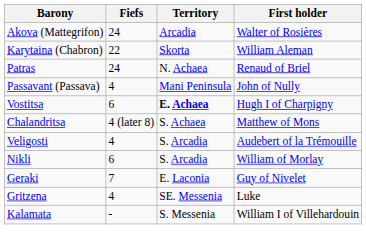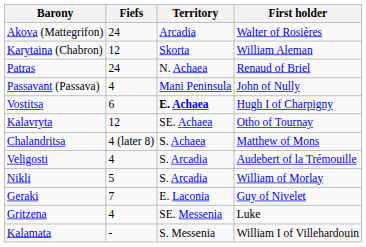 <table class="wikitable">
 <tr ->
 <th>Barony</th>
 <th>Fiefs</th>
 <th>Territory</th>
 <th>First holder</th>
 </tr>
 <tr ->
 <td><a href='#'>Akova</a> (Mattegrifon)</td>
 <td>24</td>
 <td><a href='#'>Arcadia</a></td>
 <td><a href='#'>Walter of Rosières</a></td>
 </tr>
 <tr ->
 <td><a href='#'>Karytaina</a> (Chabron)</td>
-<td>22</td>
+<td>12</td>
 <td><a href='#'>Skorta</a></td>
 <td><a href='#'>William Aleman</a></td>
 </tr>
 <tr ->
 <td><a href='#'>Patras</a></td>
 <td>24</td>
 <td>N. <a href='#'>Achaea</a></td>
 <td><a href='#'>Renaud of Briel</a></td>
 </tr>
 <tr ->
 <td><a href='#'>Passavant</a> (Passava)</td>
 <td>4</td>
 <td><a href='#'>Mani Peninsula</a></td>
 <td><a href='#'>John of Nully</a></td>
 </tr>
 <tr ->
 <td><a href='#'>Vostitsa</a></td>
 <td>6</td>
 <td><strong>E. <a href='#'>Achaea</a></strong></td>
 <td><a href='#'>Hugh I of Charpigny</a></td>
 </tr>
 <tr ->
+<td><a href='#'>Kalavryta</a></td>
+<td>12</td>
+<td>SE. <a href='#'>Achaea</a></td>
+<td><a href='#'>Otho of Tournay</a></td>
+</tr>
+<tr ->
 <td><a href='#'>Chalandritsa</a></td>
 <td>4 (later 8)</td>
 <td>S. <a href='#'>Achaea</a></td>
 <td><a href='#'>Matthew of Mons</a></td>
 </tr>
 <tr ->
 <td><a href='#'>Veligosti</a></td>
 <td>4</td>
 <td>S. <a href='#'>Arcadia</a></td>
 <td><a href='#'>Audebert of la Trémouille</a></td>
 </tr>
 <tr ->
 <td><a href='#'>Nikli</a></td>
-<td>6</td>
+<td>5</td>
 <td>S. <a href='#'>Arcadia</a></td>
 <td><a href='#'>William of Morlay</a></td>
 </tr>
 <tr ->
 <td><a href='#'>Geraki</a></td>
 <td>7</td>
 <td>E. <a href='#'>Laconia</a></td>
 <td><a href='#'>Guy of Nivelet</a></td>
 </tr>
 <tr ->
 <td><a href='#'>Gritzena</a></td>
 <td>4</td>
 <td>SE. <a href='#'>Messenia</a></td>
 <td>Luke</td>
 </tr>
 <tr ->
 <td><a href='#'>Kalamata</a></td>
 <td>-</td>
 <td>S. Messenia</td>
 <td>William I of Villehardouin</td>
 </tr>
 </table>
